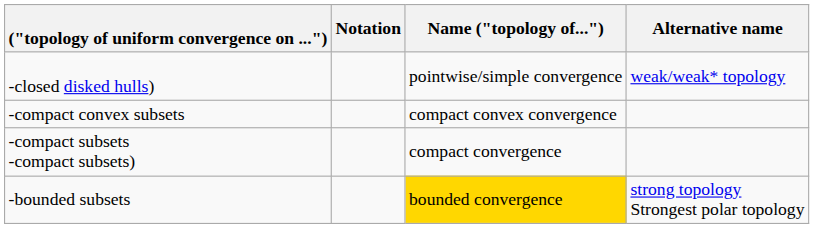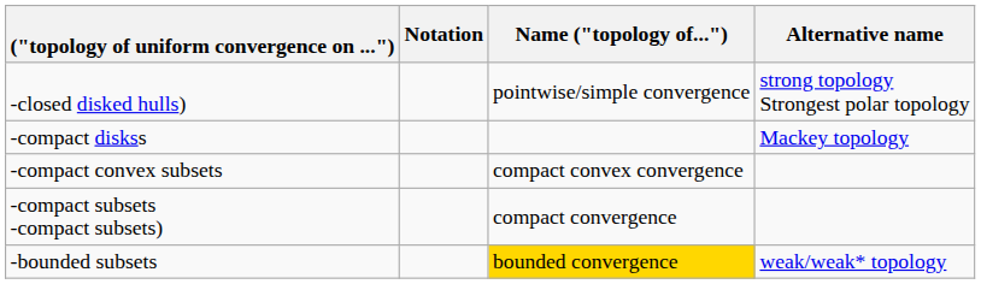 <table class="wikitable">
 <tr>
 <th> <br>("topology of uniform convergence on ...")</th>
 <th>Notation</th>
 <th>Name ("topology of...")</th>
 <th>Alternative name</th>
 </tr>
 <tr>
 <td><br>-closed <a href='#'>disked hulls</a>)</td>
 <td><br></td>
 <td>pointwise/simple convergence</td>
-<td><a href='#'>weak/weak* topology</a></td>
+<td><a href='#'>strong topology</a><br>Strongest polar topology</td>
+</tr>
+<tr>
+<td>-compact <a href='#'>disks</a>s</td>
+<td></td>
+<td></td>
+<td><a href='#'>Mackey topology</a></td>
 </tr>
 <tr>
 <td>-compact convex subsets</td>
 <td></td>
 <td>compact convex convergence</td>
 <td></td>
 </tr>
 <tr>
 <td>-compact subsets<br>-compact subsets)</td>
 <td></td>
 <td>compact convergence</td>
 <td></td>
 </tr>
 <tr>
 <td>-bounded subsets</td>
 <td><br></td>
 <td style="background: gold;">bounded convergence</td>
-<td><a href='#'>strong topology</a><br>Strongest polar topology</td>
+<td><a href='#'>weak/weak* topology</a></td>
 </tr>
 </table>
